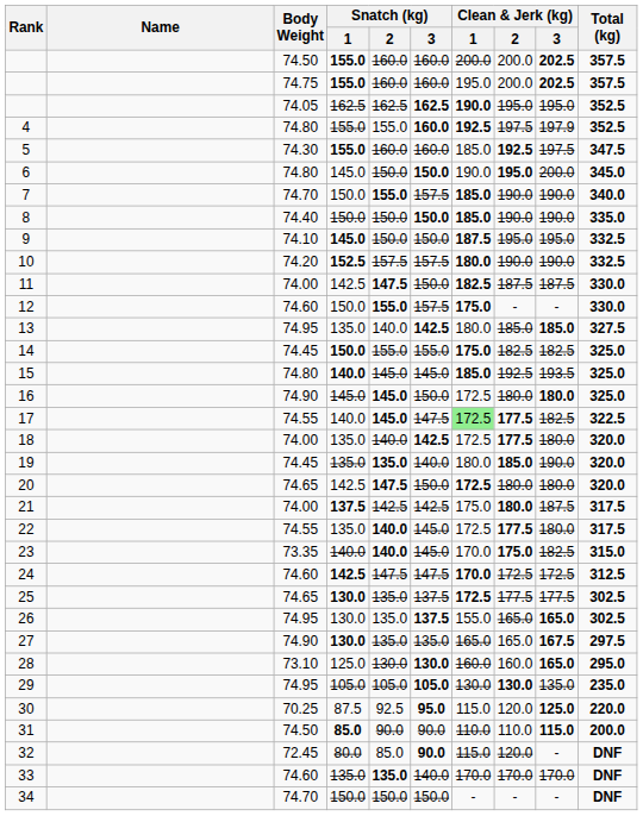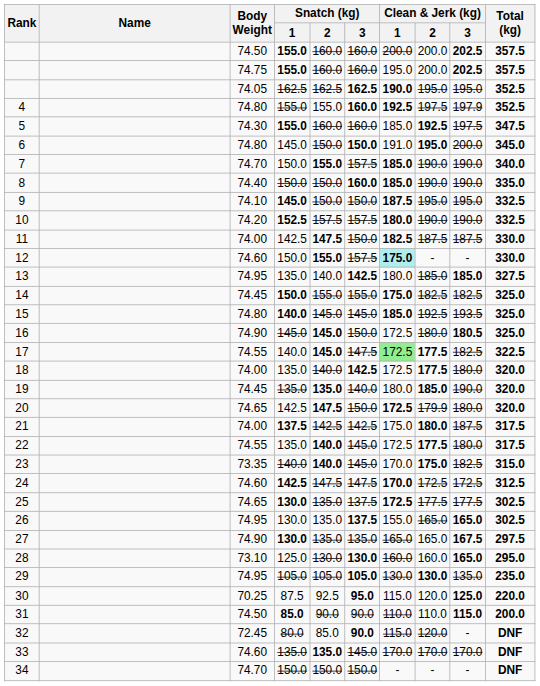 <table class="wikitable" style=" text-align:center; width="90%">
 <tr>
 <th rowspan=2 width=40>Rank</th>
 <th rowspan=2 width=250>Name</th>
 <th rowspan=2 width=50>Body Weight</th>
 <th colspan=3>Snatch (kg)</th>
 <th colspan=3>Clean & Jerk (kg)</th>
 <th rowspan=2 width=60>Total (kg)</th>
 </tr>
 <tr>
 <th width=40>1</th>
 <th width=40>2</th>
 <th width=40>3</th>
 <th width=40>1</th>
 <th width=40>2</th>
 <th width=40>3</th>
 </tr>
 <tr>
 <td></td>
 <td align=left></td>
 <td>74.50</td>
 <td><strong>155.0</strong></td>
 <td><s>160.0</s></td>
 <td><s>160.0</s></td>
 <td><s>200.0</s></td>
 <td>200.0</td>
 <td><strong>202.5</strong></td>
 <td><strong>357.5</strong></td>
 </tr>
 <tr>
 <td></td>
 <td align=left></td>
 <td>74.75</td>
 <td><strong>155.0</strong></td>
 <td><s>160.0</s></td>
 <td><s>160.0</s></td>
 <td>195.0</td>
 <td>200.0</td>
 <td><strong>202.5</strong></td>
 <td><strong>357.5</strong></td>
 </tr>
 <tr>
 <td></td>
 <td align=left></td>
 <td>74.05</td>
 <td><s>162.5</s></td>
 <td><s>162.5</s></td>
 <td><strong>162.5</strong></td>
 <td><strong>190.0</strong></td>
 <td><s>195.0</s></td>
 <td><s>195.0</s></td>
 <td><strong>352.5</strong></td>
 </tr>
 <tr>
 <td>4</td>
 <td align=left></td>
 <td>74.80</td>
 <td><s>155.0</s></td>
 <td>155.0</td>
 <td><strong>160.0</strong></td>
 <td><strong>192.5</strong></td>
 <td><s>197.5</s></td>
 <td><s>197.9</s></td>
 <td><strong>352.5</strong></td>
 </tr>
 <tr>
 <td>5</td>
 <td align=left></td>
 <td>74.30</td>
 <td><strong>155.0</strong></td>
 <td><s>160.0</s></td>
 <td><s>160.0</s></td>
 <td>185.0</td>
 <td><strong>192.5</strong></td>
 <td><s>197.5</s></td>
 <td><strong>347.5</strong></td>
 </tr>
 <tr>
 <td>6</td>
 <td align=left></td>
 <td>74.80</td>
 <td>145.0</td>
 <td><s>150.0</s></td>
 <td><strong>150.0</strong></td>
-<td>190.0</td>
+<td>191.0</td>
 <td><strong>195.0</strong></td>
 <td><s>200.0</s></td>
 <td><strong>345.0</strong></td>
 </tr>
 <tr>
 <td>7</td>
 <td align=left></td>
 <td>74.70</td>
 <td>150.0</td>
 <td><strong>155.0</strong></td>
 <td><s>157.5</s></td>
 <td><strong>185.0</strong></td>
 <td><s>190.0</s></td>
 <td><s>190.0</s></td>
 <td><strong>340.0</strong></td>
 </tr>
 <tr>
 <td>8</td>
 <td align=left></td>
 <td>74.40</td>
 <td><s>150.0</s></td>
 <td><s>150.0</s></td>
-<td><strong>150.0</strong></td>
+<td><strong>160.0</strong></td>
 <td><strong>185.0</strong></td>
 <td><s>190.0</s></td>
 <td><s>190.0</s></td>
 <td><strong>335.0</strong></td>
 </tr>
 <tr>
 <td>9</td>
 <td align=left></td>
 <td>74.10</td>
 <td><strong>145.0</strong></td>
 <td><s>150.0</s></td>
 <td><s>150.0</s></td>
 <td><strong>187.5</strong></td>
 <td><s>195.0</s></td>
 <td><s>195.0</s></td>
 <td><strong>332.5</strong></td>
 </tr>
 <tr>
 <td>10</td>
 <td align=left></td>
 <td>74.20</td>
 <td><strong>152.5</strong></td>
 <td><s>157.5</s></td>
 <td><s>157.5</s></td>
 <td><strong>180.0</strong></td>
 <td><s>190.0</s></td>
 <td><s>190.0</s></td>
 <td><strong>332.5</strong></td>
 </tr>
 <tr>
 <td>11</td>
 <td align=left></td>
 <td>74.00</td>
 <td>142.5</td>
 <td><strong>147.5</strong></td>
 <td><s>150.0</s></td>
 <td><strong>182.5</strong></td>
 <td><s>187.5</s></td>
 <td><s>187.5</s></td>
 <td><strong>330.0</strong></td>
 </tr>
 <tr>
 <td>12</td>
 <td align=left></td>
 <td>74.60</td>
 <td>150.0</td>
 <td><strong>155.0</strong></td>
 <td><s>157.5</s></td>
-<td><strong>175.0</strong></td>
+<td style="background: paleturquoise;"><strong>175.0</strong></td>
 <td>-</td>
 <td>-</td>
 <td><strong>330.0</strong></td>
 </tr>
 <tr>
 <td>13</td>
 <td align=left></td>
 <td>74.95</td>
 <td>135.0</td>
 <td>140.0</td>
 <td><strong>142.5</strong></td>
 <td>180.0</td>
 <td><s>185.0</s></td>
 <td><strong>185.0</strong></td>
 <td><strong>327.5</strong></td>
 </tr>
 <tr>
 <td>14</td>
 <td align=left></td>
 <td>74.45</td>
 <td><strong>150.0</strong></td>
 <td><s>155.0</s></td>
 <td><s>155.0</s></td>
 <td><strong>175.0</strong></td>
 <td><s>182.5</s></td>
 <td><s>182.5</s></td>
 <td><strong>325.0</strong></td>
 </tr>
 <tr>
 <td>15</td>
 <td align=left></td>
 <td>74.80</td>
 <td><strong>140.0</strong></td>
 <td><s>145.0</s></td>
 <td><s>145.0</s></td>
 <td><strong>185.0</strong></td>
 <td><s>192.5</s></td>
 <td><s>193.5</s></td>
 <td><strong>325.0</strong></td>
 </tr>
 <tr>
 <td>16</td>
 <td align=left></td>
 <td>74.90</td>
 <td><s>145.0</s></td>
 <td><strong>145.0</strong></td>
 <td><s>150.0</s></td>
 <td>172.5</td>
 <td><s>180.0</s></td>
-<td><strong>180.0</strong></td>
+<td><strong>180.5</strong></td>
 <td><strong>325.0</strong></td>
 </tr>
 <tr>
 <td>17</td>
 <td align=left></td>
 <td>74.55</td>
 <td>140.0</td>
 <td><strong>145.0</strong></td>
 <td><s>147.5</s></td>
 <td style="background: lightgreen;">172.5</td>
 <td><strong>177.5</strong></td>
 <td><s>182.5</s></td>
 <td><strong>322.5</strong></td>
 </tr>
 <tr>
 <td>18</td>
 <td align=left></td>
 <td>74.00</td>
 <td>135.0</td>
 <td><s>140.0</s></td>
 <td><strong>142.5</strong></td>
 <td>172.5</td>
 <td><strong>177.5</strong></td>
 <td><s>180.0</s></td>
 <td><strong>320.0</strong></td>
 </tr>
 <tr>
 <td>19</td>
 <td align=left></td>
 <td>74.45</td>
 <td><s>135.0</s></td>
 <td><strong>135.0</strong></td>
 <td><s>140.0</s></td>
 <td>180.0</td>
 <td><strong>185.0</strong></td>
 <td><s>190.0</s></td>
 <td><strong>320.0</strong></td>
 </tr>
 <tr>
 <td>20</td>
 <td align=left></td>
 <td>74.65</td>
 <td>142.5</td>
 <td><strong>147.5</strong></td>
 <td><s>150.0</s></td>
 <td><strong>172.5</strong></td>
-<td><s>180.0</s></td>
+<td><s>179.9</s></td>
 <td><s>180.0</s></td>
 <td><strong>320.0</strong></td>
 </tr>
 <tr>
 <td>21</td>
 <td align=left></td>
 <td>74.00</td>
 <td><strong>137.5</strong></td>
 <td><s>142.5</s></td>
 <td><s>142.5</s></td>
 <td>175.0</td>
 <td><strong>180.0</strong></td>
 <td><s>187.5</s></td>
 <td><strong>317.5</strong></td>
 </tr>
 <tr>
 <td>22</td>
 <td align=left></td>
 <td>74.55</td>
 <td>135.0</td>
 <td><strong>140.0</strong></td>
 <td><s>145.0</s></td>
 <td>172.5</td>
 <td><strong>177.5</strong></td>
 <td><s>180.0</s></td>
 <td><strong>317.5</strong></td>
 </tr>
 <tr>
 <td>23</td>
 <td align=left></td>
 <td>73.35</td>
 <td><s>140.0</s></td>
 <td><strong>140.0</strong></td>
 <td><s>145.0</s></td>
 <td>170.0</td>
 <td><strong>175.0</strong></td>
 <td><s>182.5</s></td>
 <td><strong>315.0</strong></td>
 </tr>
 <tr>
 <td>24</td>
 <td align=left></td>
 <td>74.60</td>
 <td><strong>142.5</strong></td>
 <td><s>147.5</s></td>
 <td><s>147.5</s></td>
 <td><strong>170.0</strong></td>
 <td><s>172.5</s></td>
 <td><s>172.5</s></td>
 <td><strong>312.5</strong></td>
 </tr>
 <tr>
 <td>25</td>
 <td align=left></td>
 <td>74.65</td>
 <td><strong>130.0</strong></td>
 <td><s>135.0</s></td>
 <td><s>137.5</s></td>
 <td><strong>172.5</strong></td>
 <td><s>177.5</s></td>
 <td><s>177.5</s></td>
 <td><strong>302.5</strong></td>
 </tr>
 <tr>
 <td>26</td>
 <td align=left></td>
 <td>74.95</td>
 <td>130.0</td>
 <td>135.0</td>
 <td><strong>137.5</strong></td>
 <td>155.0</td>
 <td><s>165.0</s></td>
 <td><strong>165.0</strong></td>
 <td><strong>302.5</strong></td>
 </tr>
 <tr>
 <td>27</td>
 <td align=left></td>
 <td>74.90</td>
 <td><strong>130.0</strong></td>
 <td><s>135.0</s></td>
 <td><s>135.0</s></td>
 <td><s>165.0</s></td>
 <td>165.0</td>
 <td><strong>167.5</strong></td>
 <td><strong>297.5</strong></td>
 </tr>
 <tr>
 <td>28</td>
 <td align=left></td>
 <td>73.10</td>
 <td>125.0</td>
 <td><s>130.0</s></td>
 <td><strong>130.0</strong></td>
 <td><s>160.0</s></td>
 <td>160.0</td>
 <td><strong>165.0</strong></td>
 <td><strong>295.0</strong></td>
 </tr>
 <tr>
 <td>29</td>
 <td align=left></td>
 <td>74.95</td>
 <td><s>105.0</s></td>
 <td><s>105.0</s></td>
 <td><strong>105.0</strong></td>
 <td><s>130.0</s></td>
 <td><strong>130.0</strong></td>
 <td><s>135.0</s></td>
 <td><strong>235.0</strong></td>
 </tr>
 <tr>
 <td>30</td>
 <td align=left></td>
 <td>70.25</td>
 <td>87.5</td>
 <td>92.5</td>
 <td><strong>95.0</strong></td>
 <td>115.0</td>
 <td>120.0</td>
 <td><strong>125.0</strong></td>
 <td><strong>220.0</strong></td>
 </tr>
 <tr>
 <td>31</td>
 <td align=left></td>
 <td>74.50</td>
 <td><strong>85.0</strong></td>
 <td><s>90.0</s></td>
 <td><s>90.0</s></td>
 <td><s>110.0</s></td>
 <td>110.0</td>
 <td><strong>115.0</strong></td>
 <td><strong>200.0</strong></td>
 </tr>
 <tr>
 <td>32</td>
 <td align=left></td>
 <td>72.45</td>
 <td><s>80.0</s></td>
 <td>85.0</td>
 <td><strong>90.0</strong></td>
 <td><s>115.0</s></td>
 <td><s>120.0</s></td>
 <td>-</td>
 <td><strong>DNF</strong></td>
 </tr>
 <tr>
 <td>33</td>
 <td align=left></td>
 <td>74.60</td>
 <td><s>135.0</s></td>
 <td><strong>135.0</strong></td>
-<td><s>140.0</s></td>
+<td><s>145.0</s></td>
 <td><s>170.0</s></td>
 <td><s>170.0</s></td>
 <td><s>170.0</s></td>
 <td><strong>DNF</strong></td>
 </tr>
 <tr>
 <td>34</td>
 <td align=left></td>
 <td>74.70</td>
 <td><s>150.0</s></td>
 <td><s>150.0</s></td>
 <td><s>150.0</s></td>
 <td>-</td>
 <td>-</td>
 <td>-</td>
 <td><strong>DNF</strong></td>
 </tr>
 </table>
